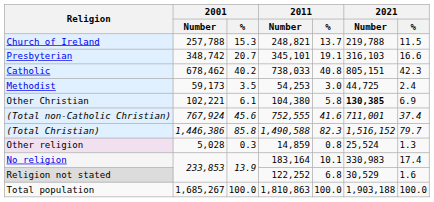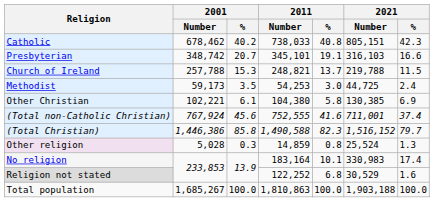 <table class="wikitable">
 <tr>
 <th rowspan="2">Religion</th>
 <th colspan="2">2001</th>
 <th colspan="2">2011</th>
 <th colspan="2">2021</th>
 </tr>
 <tr>
 <th>Number</th>
 <th>%</th>
 <th>Number</th>
 <th>%</th>
 <th>Number</th>
 <th>%</th>
 </tr>
 <tr>
-<td style="background:#E0F0FF;"><a href='#'>Church of Ireland</a></td>
-<td align=right>257,788</td>
-<td align=right>15.3</td>
-<td align=right>248,821</td>
-<td align=right>13.7</td>
-<td>219,788</td>
-<td>11.5</td>
+<td style="background:#E0F0FF;"><a href='#'>Catholic</a></td>
+<td align=right>678,462</td>
+<td align=right>40.2</td>
+<td align=right>738,033</td>
+<td align=right>40.8</td>
+<td>805,151</td>
+<td>42.3</td>
 </tr>
 <tr>
 <td style="background:#E0F0FF;"><a href='#'>Presbyterian</a></td>
 <td align=right>348,742</td>
 <td align=right>20.7</td>
 <td align=right>345,101</td>
 <td align=right>19.1</td>
 <td>316,103</td>
 <td>16.6</td>
 </tr>
 <tr>
-<td style="background:#E0F0FF;"><a href='#'>Catholic</a></td>
-<td align=right>678,462</td>
-<td align=right>40.2</td>
-<td align=right>738,033</td>
-<td align=right>40.8</td>
-<td>805,151</td>
-<td>42.3</td>
+<td style="background:#E0F0FF;"><a href='#'>Church of Ireland</a></td>
+<td align=right>257,788</td>
+<td align=right>15.3</td>
+<td align=right>248,821</td>
+<td align=right>13.7</td>
+<td>219,788</td>
+<td>11.5</td>
 </tr>
 <tr>
 <td style="background:#E0F0FF;"><a href='#'>Methodist</a></td>
 <td align=right>59,173</td>
 <td align=right>3.5</td>
 <td align=right>54,253</td>
 <td align=right>3.0</td>
 <td>44,725</td>
 <td>2.4</td>
 </tr>
 <tr>
 <td style="background:#E0F0FF;">Other Christian</td>
 <td align=right>102,221</td>
 <td align=right>6.1</td>
 <td align=right>104,380</td>
 <td align=right>5.8</td>
-<td><strong>130,385</strong></td>
+<td>130,385</td>
 <td>6.9</td>
 </tr>
 <tr>
 <td style="background:#E0F0FF;"><em>(Total non-Catholic Christian)</em></td>
 <td align=right><em>767,924</em></td>
 <td align=right><em>45.6</em></td>
 <td align=right><em>752,555</em></td>
 <td align=right><em>41.6</em></td>
 <td><em>711,001</em></td>
 <td><em>37.4</em></td>
 </tr>
 <tr>
 <td style="background:#E0F0FF;"><em>(Total Christian)</em></td>
 <td align=right><em>1,446,386</em></td>
 <td align=right><em>85.8</em></td>
 <td align=right><em>1,490,588</em></td>
 <td align=right><em>82.3</em></td>
 <td><em>1,516,152</em></td>
 <td><em>79.7</em></td>
 </tr>
 <tr>
 <td style="background:#F0E0F0;">Other religion</td>
 <td align=right>5,028</td>
 <td align=right>0.3</td>
 <td align=right>14,859</td>
 <td align=right>0.8</td>
 <td>25,524</td>
 <td>1.3</td>
 </tr>
 <tr>
 <td style="background:#F5F5F5;"><a href='#'>No religion</a></td>
 <td rowspan="2" align="right"><em>233,853</em></td>
 <td rowspan="2" align="right"><em>13.9</em></td>
 <td align="right">183,164</td>
 <td align=right>10.1</td>
 <td>330,983</td>
 <td>17.4</td>
 </tr>
 <tr>
 <td style="background:#DCDCDC;">Religion not stated</td>
 <td align="right">122,252</td>
 <td align=right>6.8</td>
 <td>30,529</td>
 <td>1.6</td>
 </tr>
 <tr>
 <td>Total population</td>
 <td align=right>1,685,267</td>
 <td align=right>100.0</td>
 <td align=right>1,810,863</td>
 <td align=right>100.0</td>
 <td>1,903,188</td>
 <td>100.0</td>
 </tr>
 </table>
